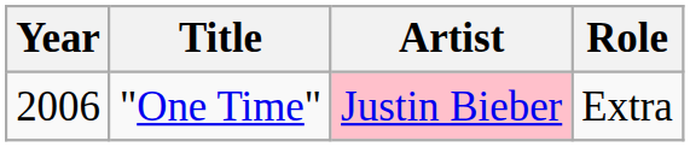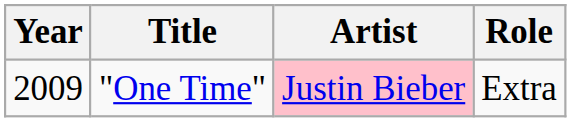 <table class="wikitable">
 <tr>
 <th>Year</th>
 <th>Title</th>
 <th>Artist</th>
 <th>Role</th>
 </tr>
 <tr>
-<td>2006</td>
+<td>2009</td>
 <td>"<a href='#'>One Time</a>"</td>
 <td style="background: pink;"><a href='#'>Justin Bieber</a></td>
 <td>Extra</td>
 </tr>
 </table>
